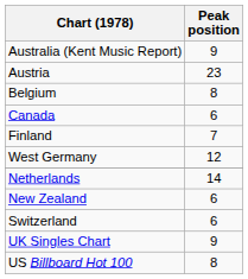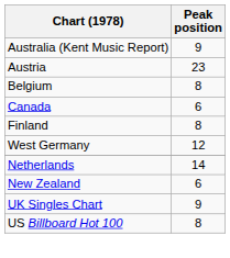 <table class="wikitable sortable">
 <tr>
 <th>Chart (1978)</th>
 <th>Peak<br>position</th>
 </tr>
 <tr>
 <td align="left">Australia (Kent Music Report)</td>
 <td style="text-align:center;">9</td>
 </tr>
 <tr>
 <td align="left">Austria</td>
 <td style="text-align:center;">23</td>
 </tr>
 <tr>
 <td align="left">Belgium</td>
 <td style="text-align:center;">8</td>
 </tr>
 <tr>
 <td align="left"><a href='#'>Canada</a></td>
 <td style="text-align:center;">6</td>
 </tr>
 <tr>
 <td align="left">Finland</td>
-<td style="text-align:center;">7</td>
+<td style="text-align:center;">8</td>
 </tr>
 <tr>
 <td align="left">West Germany </td>
 <td style="text-align:center;">12</td>
 </tr>
 <tr>
 </tr>
 <tr>
 <td align="left"><a href='#'>Netherlands</a></td>
 <td style="text-align:center;">14</td>
 </tr>
 <tr>
 <td align="left"><a href='#'>New Zealand</a></td>
 <td style="text-align:center;">6</td>
 </tr>
 <tr>
-<td align="left">Switzerland</td>
-<td style="text-align:center;">6</td>
-</tr>
-<tr>
 <td align="left"><a href='#'>UK Singles Chart</a></td>
 <td style="text-align:center;">9</td>
 </tr>
 <tr>
 <td align="left">US <em><a href='#'>Billboard Hot 100</a></em></td>
 <td style="text-align:center;">8</td>
 </tr>
 </table>
